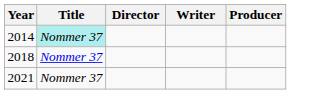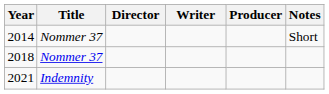 <table class="wikitable sortable">
 <tr>
 <th>Year</th>
 <th>Title</th>
 <th width="65">Director</th>
 <th width="65">Writer</th>
 <th width="65">Producer</th>
+<th>Notes</th>
 </tr>
 <tr>
 <td>2014</td>
-<td style="background: paleturquoise;"><em>Nommer 37</em></td>
+<td><em>Nommer 37</em></td>
 <td></td>
 <td></td>
 <td></td>
+<td>Short</td>
 </tr>
 <tr>
 <td>2018</td>
 <td><em><a href='#'>Nommer 37</a></em></td>
 <td></td>
 <td></td>
 <td></td>
+<td></td>
 </tr>
 <tr>
 <td>2021</td>
-<td><em>Nommer 37</em></td>
+<td><em><a href='#'>Indemnity</a></em></td>
+<td></td>
 <td></td>
 <td></td>
 <td></td>
 </tr>
 </table>
